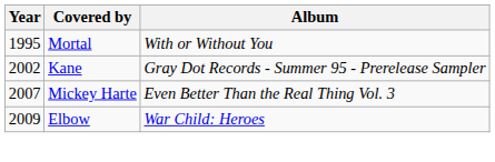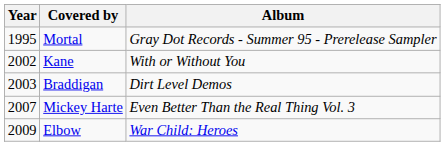 <table class="wikitable">
 <tr>
 <th>Year</th>
 <th>Covered by</th>
 <th>Album</th>
 </tr>
 <tr>
 <td>1995</td>
 <td><a href='#'>Mortal</a></td>
-<td><em>With or Without You</em></td>
+<td><em>Gray Dot Records - Summer 95 - Prerelease Sampler</em></td>
 </tr>
 <tr>
 <td>2002</td>
 <td><a href='#'>Kane</a></td>
-<td><em>Gray Dot Records - Summer 95 - Prerelease Sampler</em></td>
+<td><em>With or Without You</em></td>
+</tr>
+<tr>
+<td>2003</td>
+<td><a href='#'>Braddigan</a></td>
+<td><em>Dirt Level Demos</em></td>
 </tr>
 <tr>
 <td>2007</td>
 <td><a href='#'>Mickey Harte</a></td>
 <td><em>Even Better Than the Real Thing Vol. 3</em></td>
 </tr>
 <tr>
 <td>2009</td>
 <td><a href='#'>Elbow</a></td>
 <td><em><a href='#'>War Child: Heroes</a></em></td>
 </tr>
 </table>
